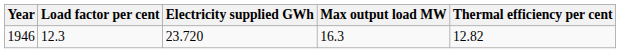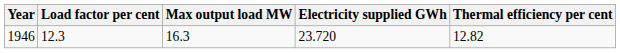 <table class="wikitable">
 <tr>
 <th>Year</th>
 <th>Load factor per cent</th>
+<th>Max output load MW</th>
 <th>Electricity supplied GWh</th>
-<th>Max output load MW</th>
 <th>Thermal efficiency per cent</th>
 </tr>
 <tr>
 <td>1946</td>
 <td>12.3</td>
+<td>16.3</td>
 <td>23.720</td>
-<td>16.3</td>
 <td>12.82</td>
 </tr>
 </table>
